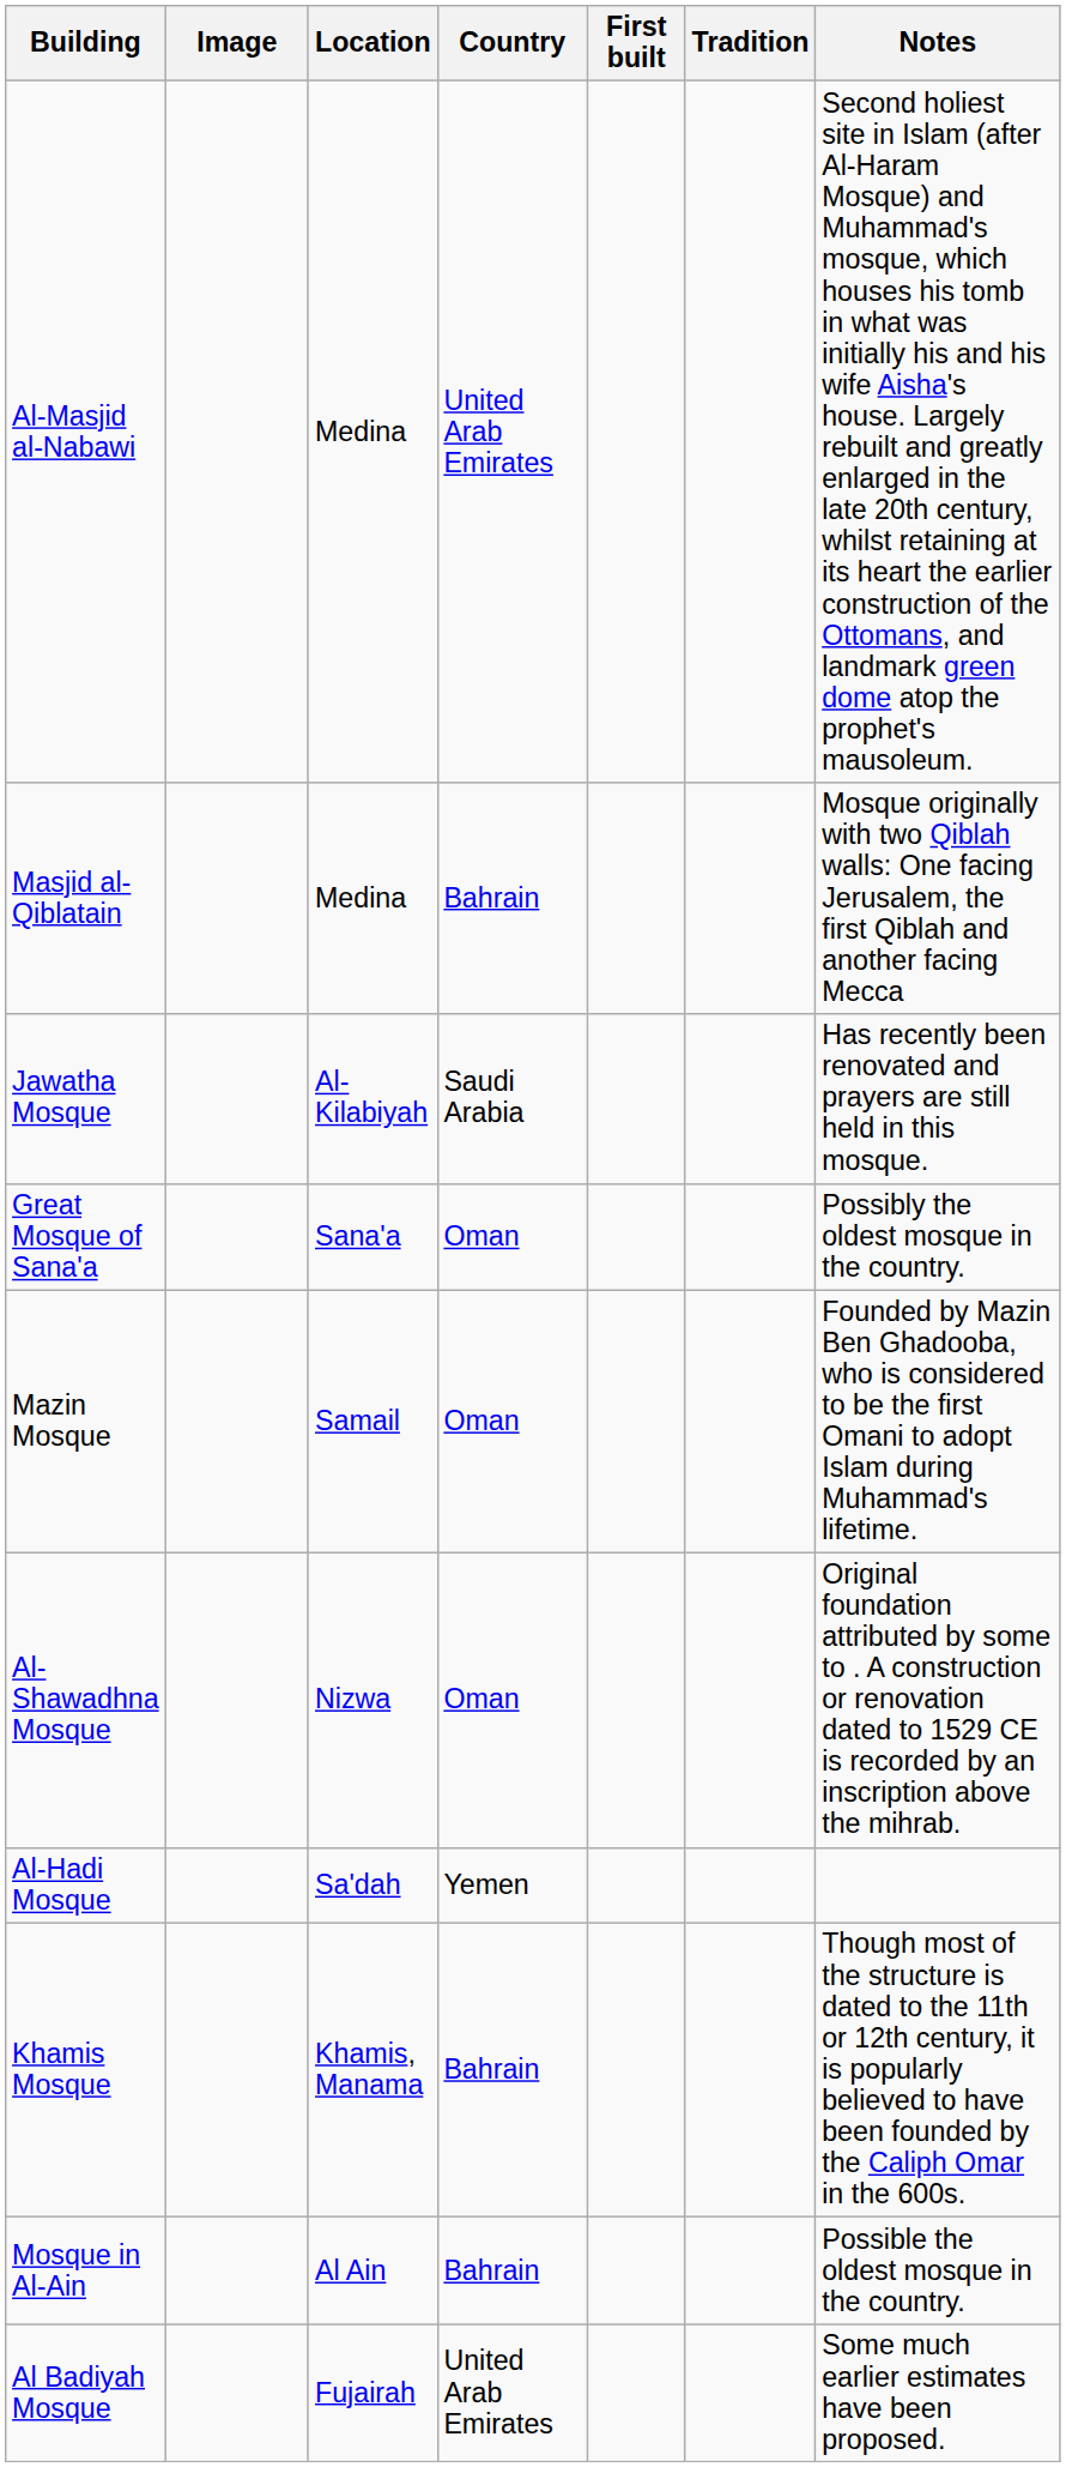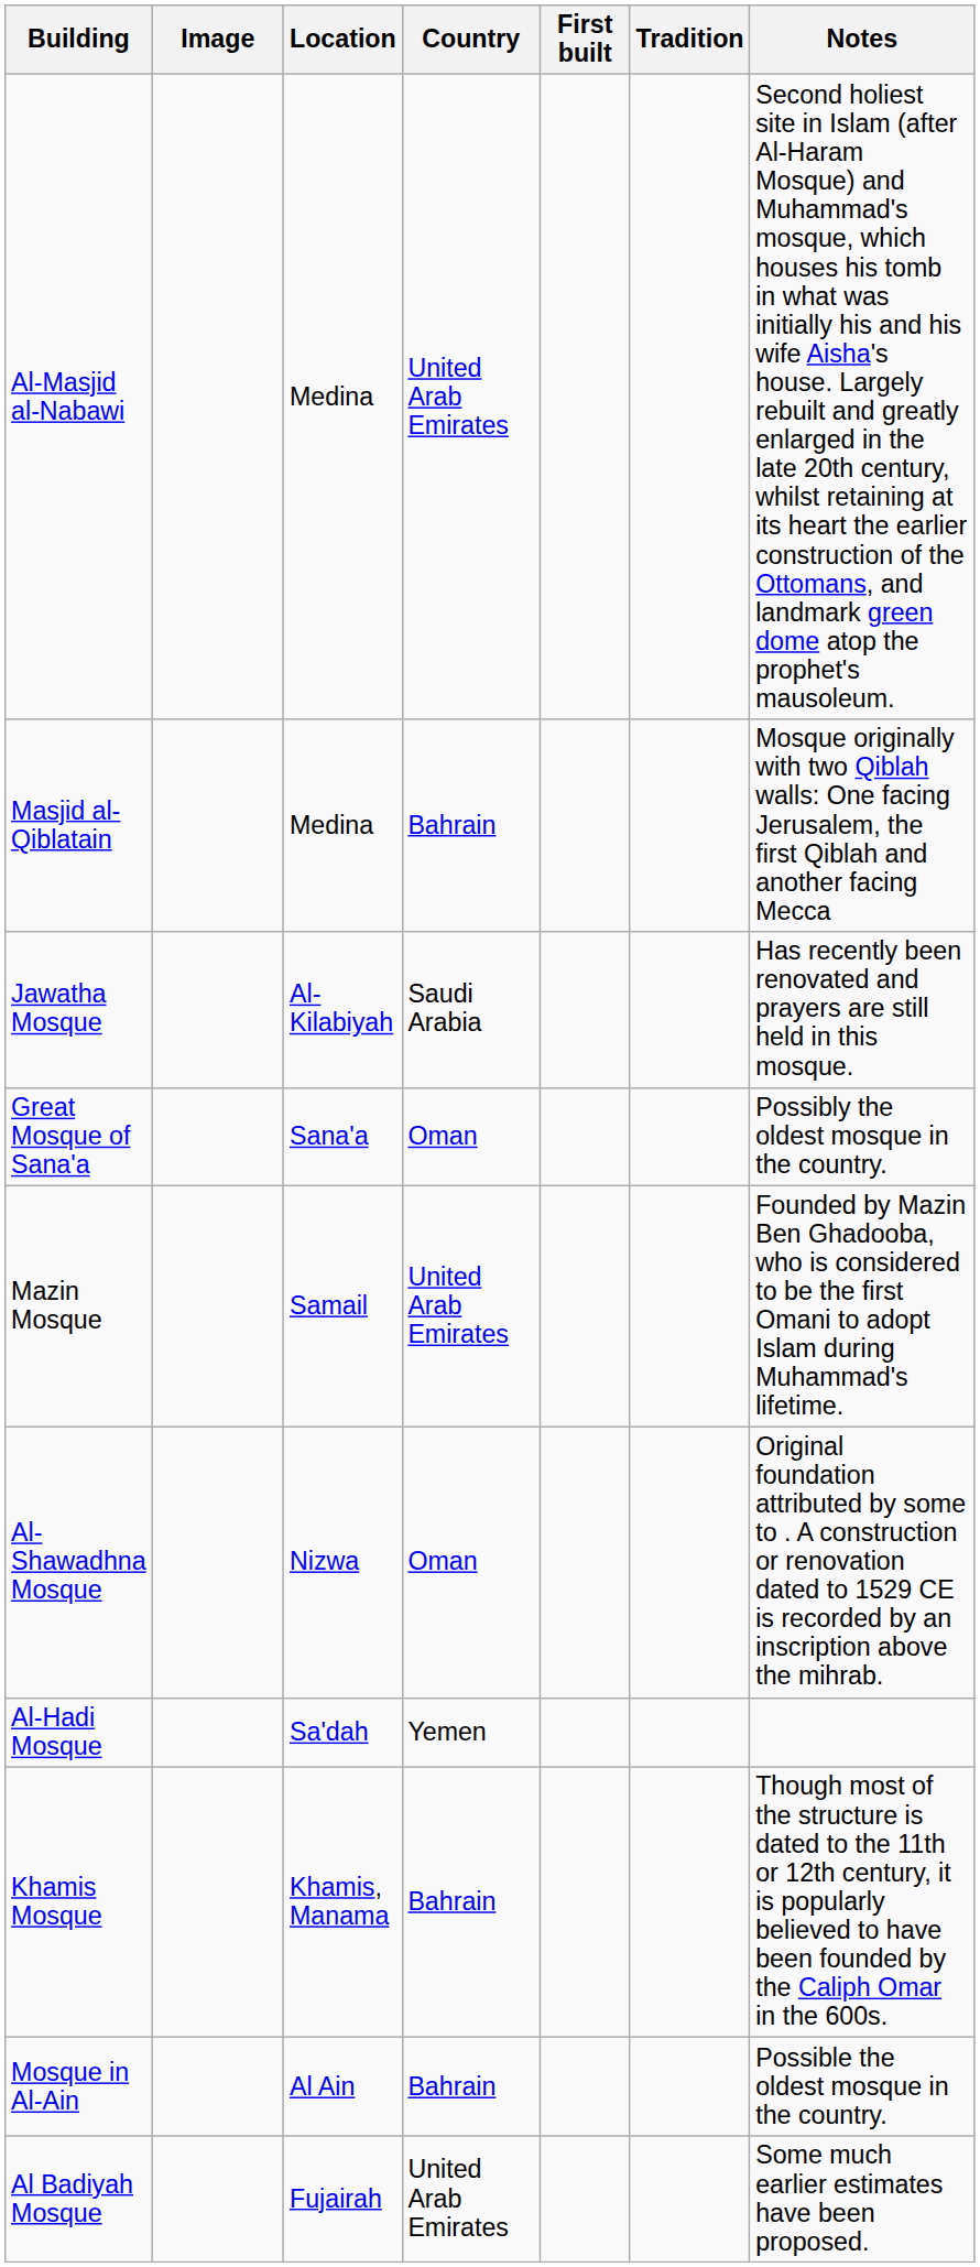 <table class="wikitable sortable">
 <tr>
 <th style="width:15%">Building</th>
 <th class="unsortable"; style="width:15%">Image</th>
 <th style="width:10%">Location</th>
 <th style="width:15%">Country</th>
 <th style="width:10%">First built</th>
 <th style="width:10%">Tradition</th>
 <th class="unsortable"; style="width:25%">Notes</th>
 </tr>
 <tr>
 <td><a href='#'>Al-Masjid al-Nabawi</a></td>
 <td></td>
 <td>Medina</td>
 <td><a href='#'>United Arab Emirates</a></td>
 <td></td>
 <td></td>
 <td>Second holiest site in Islam (after Al-Haram Mosque) and Muhammad's mosque, which houses his tomb in what was initially his and his wife <a href='#'>Aisha</a>'s house. Largely rebuilt and greatly enlarged in the late 20th century, whilst retaining at its heart the earlier construction of the <a href='#'>Ottomans</a>, and landmark <a href='#'>green dome</a> atop the prophet's mausoleum.</td>
 </tr>
 <tr>
 <td><a href='#'>Masjid al-Qiblatain</a></td>
 <td></td>
 <td>Medina</td>
 <td><a href='#'>Bahrain</a></td>
 <td></td>
 <td></td>
 <td>Mosque originally with two <a href='#'>Qiblah</a> walls: One facing Jerusalem, the first Qiblah and another facing Mecca</td>
 </tr>
 <tr>
 <td><a href='#'>Jawatha Mosque</a></td>
 <td></td>
 <td><a href='#'>Al-Kilabiyah</a></td>
 <td>Saudi Arabia</td>
 <td></td>
 <td></td>
 <td>Has recently been renovated and prayers are still held in this mosque.</td>
 </tr>
 <tr>
 <td><a href='#'>Great Mosque of Sana'a</a></td>
 <td></td>
 <td><a href='#'>Sana'a</a></td>
 <td><a href='#'>Oman</a></td>
 <td></td>
 <td></td>
 <td>Possibly the oldest mosque in the country.</td>
 </tr>
 <tr>
 <td>Mazin Mosque</td>
 <td></td>
 <td><a href='#'>Samail</a></td>
-<td><a href='#'>Oman</a></td>
+<td><a href='#'>United Arab Emirates</a></td>
 <td></td>
 <td></td>
 <td>Founded by Mazin Ben Ghadooba, who is considered to be the first Omani to adopt Islam during Muhammad's lifetime.</td>
 </tr>
 <tr>
 <td><a href='#'>Al-Shawadhna Mosque</a></td>
 <td></td>
 <td><a href='#'>Nizwa</a></td>
 <td><a href='#'>Oman</a></td>
 <td></td>
 <td></td>
 <td>Original foundation attributed by some to . A construction or renovation dated to 1529 CE is recorded by an inscription above the mihrab.</td>
 </tr>
 <tr>
 <td><a href='#'>Al-Hadi Mosque</a></td>
 <td></td>
 <td><a href='#'>Sa'dah</a></td>
 <td>Yemen</td>
 <td></td>
 <td></td>
 <td></td>
 </tr>
 <tr>
 <td><a href='#'>Khamis Mosque</a></td>
 <td></td>
 <td><a href='#'>Khamis</a>, <a href='#'>Manama</a></td>
 <td><a href='#'>Bahrain</a></td>
 <td></td>
 <td></td>
 <td>Though most of the structure is dated to the 11th or 12th century, it is popularly believed to have been founded by the <a href='#'>Caliph Omar</a> in the 600s.</td>
 </tr>
 <tr>
 <td><a href='#'>Mosque in Al-Ain</a></td>
 <td></td>
 <td><a href='#'>Al Ain</a></td>
 <td><a href='#'>Bahrain</a></td>
 <td></td>
 <td></td>
 <td>Possible the oldest mosque in the country.</td>
 </tr>
 <tr>
 <td><a href='#'>Al Badiyah Mosque</a></td>
 <td></td>
 <td><a href='#'>Fujairah</a></td>
 <td>United Arab Emirates</td>
 <td></td>
 <td></td>
 <td>Some much earlier estimates have been proposed.</td>
 </tr>
 </table>
